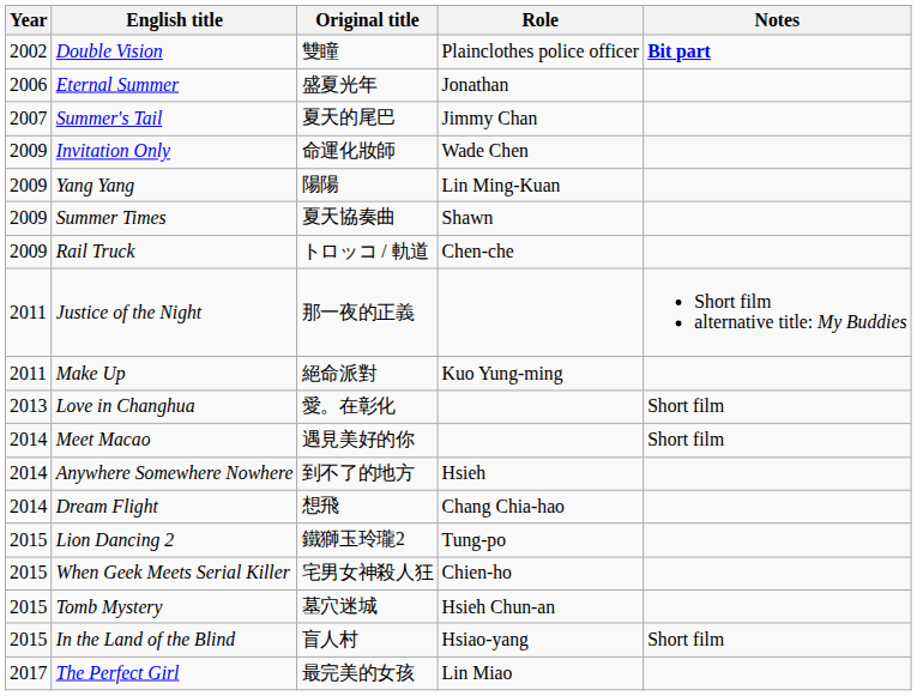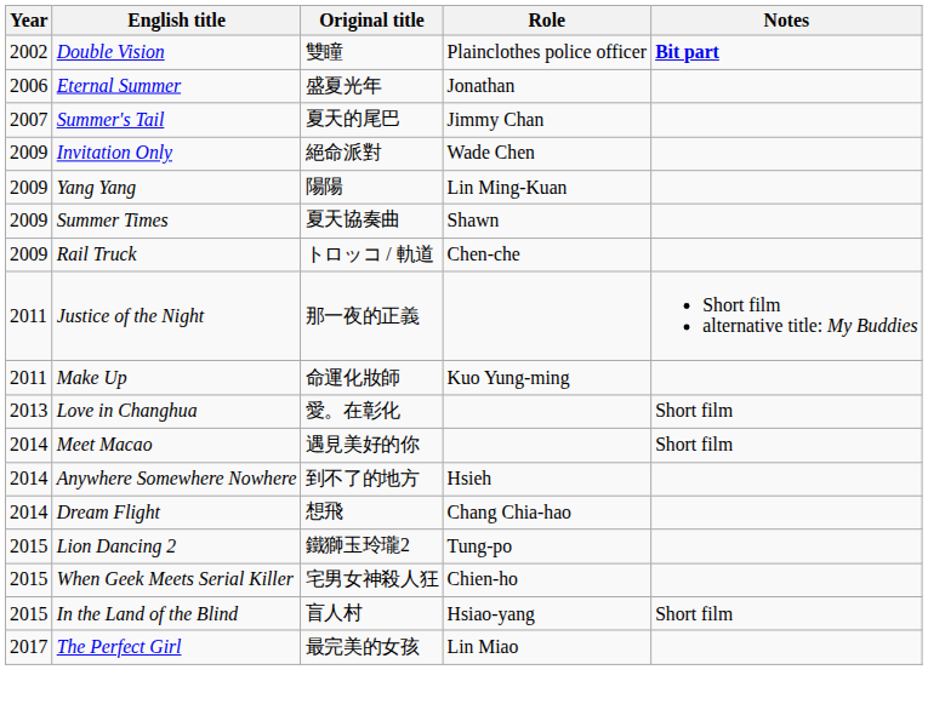 <table class="wikitable sortable">
 <tr>
 <th>Year</th>
 <th>English title</th>
 <th>Original title</th>
 <th>Role</th>
 <th class="unsortable">Notes</th>
 </tr>
 <tr>
 <td>2002</td>
 <td><em><a href='#'>Double Vision</a></em></td>
 <td>雙瞳</td>
 <td>Plainclothes police officer</td>
 <td><strong><a href='#'>Bit part</a></strong></td>
 </tr>
 <tr>
 <td>2006</td>
 <td><em><a href='#'>Eternal Summer</a></em></td>
 <td>盛夏光年</td>
 <td>Jonathan</td>
 <td></td>
 </tr>
 <tr>
 <td>2007</td>
 <td><em><a href='#'>Summer's Tail</a></em></td>
 <td>夏天的尾巴</td>
 <td>Jimmy Chan</td>
 <td></td>
 </tr>
 <tr>
 <td>2009</td>
 <td><em><a href='#'>Invitation Only</a></em></td>
-<td>命運化妝師</td>
+<td>絕命派對</td>
 <td>Wade Chen</td>
 <td></td>
 </tr>
 <tr>
 <td>2009</td>
 <td><em>Yang Yang</em></td>
 <td>陽陽</td>
 <td>Lin Ming-Kuan</td>
 <td></td>
 </tr>
 <tr>
 <td>2009</td>
 <td><em>Summer Times</em></td>
 <td>夏天協奏曲</td>
 <td>Shawn</td>
 <td></td>
 </tr>
 <tr>
 <td>2009</td>
 <td><em>Rail Truck</em></td>
 <td>トロッコ / 軌道</td>
 <td>Chen-che</td>
 <td></td>
 </tr>
 <tr>
 <td>2011</td>
 <td><em>Justice of the Night</em></td>
 <td>那一夜的正義</td>
 <td></td>
 <td><ul><li>Short film </li><li>alternative title: <em>My Buddies</em></li></ul></td>
 </tr>
 <tr>
 <td>2011</td>
 <td><em>Make Up</em></td>
-<td>絕命派對</td>
+<td>命運化妝師</td>
 <td>Kuo Yung-ming</td>
 <td></td>
 </tr>
 <tr>
 <td>2013</td>
 <td><em>Love in Changhua</em></td>
 <td>愛。在彰化</td>
 <td></td>
 <td>Short film</td>
 </tr>
 <tr>
 <td>2014</td>
 <td><em>Meet Macao</em></td>
 <td>遇見美好的你</td>
 <td></td>
 <td>Short film</td>
 </tr>
 <tr>
 <td>2014</td>
 <td><em>Anywhere Somewhere Nowhere</em></td>
 <td>到不了的地方</td>
 <td>Hsieh</td>
 <td></td>
 </tr>
 <tr>
 <td>2014</td>
 <td><em>Dream Flight</em></td>
 <td>想飛</td>
 <td>Chang Chia-hao</td>
 <td></td>
 </tr>
 <tr>
 <td>2015</td>
 <td><em>Lion Dancing 2</em></td>
 <td>鐵獅玉玲瓏2</td>
 <td>Tung-po</td>
 <td></td>
 </tr>
 <tr>
 <td>2015</td>
 <td><em>When Geek Meets Serial Killer</em></td>
 <td>宅男女神殺人狂</td>
 <td>Chien-ho</td>
 <td></td>
 </tr>
 <tr>
 <td>2015</td>
-<td><em>Tomb Mystery</em></td>
-<td>墓穴迷城</td>
-<td>Hsieh Chun-an</td>
-<td></td>
-</tr>
-<tr>
-<td>2015</td>
 <td><em>In the Land of the Blind</em></td>
 <td>盲人村</td>
 <td>Hsiao-yang</td>
 <td>Short film</td>
 </tr>
 <tr>
 <td>2017</td>
 <td><em><a href='#'>The Perfect Girl</a></em></td>
 <td>最完美的女孩</td>
 <td>Lin Miao</td>
 <td></td>
 </tr>
 </table>
